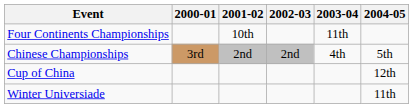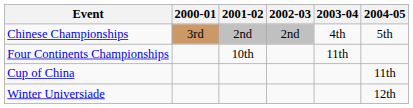 <table class="wikitable">
 <tr>
 <th>Event</th>
 <th>2000-01</th>
 <th>2001-02</th>
 <th>2002-03</th>
 <th>2003-04</th>
 <th>2004-05</th>
 </tr>
 <tr>
+<td><a href='#'>Chinese Championships</a></td>
+<td align="center" bgcolor="#cc9966">3rd</td>
+<td align="center" bgcolor="silver">2nd</td>
+<td align="center" bgcolor="silver">2nd</td>
+<td align="center">4th</td>
+<td align="center">5th</td>
+</tr>
+<tr>
 <td><a href='#'>Four Continents Championships</a></td>
 <td></td>
 <td align="center">10th</td>
 <td></td>
 <td align="center">11th</td>
 <td></td>
 </tr>
 <tr>
-<td><a href='#'>Chinese Championships</a></td>
-<td align="center" bgcolor="#cc9966">3rd</td>
-<td align="center" bgcolor="silver">2nd</td>
-<td align="center" bgcolor="silver">2nd</td>
-<td align="center">4th</td>
-<td align="center">5th</td>
-</tr>
-<tr>
 <td><a href='#'>Cup of China</a></td>
 <td></td>
 <td></td>
 <td></td>
 <td></td>
-<td align="center">12th</td>
+<td align="center">11th</td>
 </tr>
 <tr>
 <td><a href='#'>Winter Universiade</a></td>
 <td></td>
 <td></td>
 <td></td>
 <td></td>
-<td align="center">11th</td>
+<td align="center">12th</td>
 </tr>
 </table>
